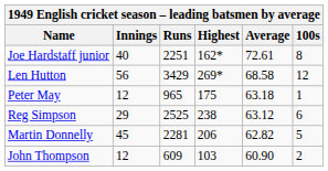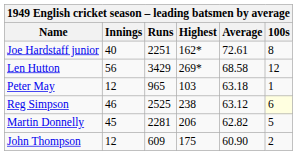 <table class="wikitable">
 <tr>
 <th bgcolor="#efefef" colspan="7">1949 English cricket season – leading batsmen by average</th>
 </tr>
 <tr bgcolor="#efefef">
 <th>Name</th>
 <th>Innings</th>
 <th>Runs</th>
 <th>Highest</th>
 <th>Average</th>
 <th>100s</th>
 </tr>
 <tr>
 <td><a href='#'>Joe Hardstaff junior</a></td>
 <td>40</td>
 <td>2251</td>
 <td>162*</td>
 <td>72.61</td>
 <td>8</td>
 </tr>
 <tr>
 <td><a href='#'>Len Hutton</a></td>
 <td>56</td>
 <td>3429</td>
 <td>269*</td>
 <td>68.58</td>
 <td>12</td>
 </tr>
 <tr>
 <td><a href='#'>Peter May</a></td>
 <td>12</td>
 <td>965</td>
-<td>175</td>
+<td>103</td>
 <td>63.18</td>
 <td>1</td>
 </tr>
 <tr>
 <td><a href='#'>Reg Simpson</a></td>
-<td>29</td>
+<td>46</td>
 <td>2525</td>
 <td>238</td>
 <td>63.12</td>
-<td>6</td>
+<td style="background: lightyellow;">6</td>
 </tr>
 <tr>
 <td><a href='#'>Martin Donnelly</a></td>
 <td>45</td>
 <td>2281</td>
 <td>206</td>
 <td>62.82</td>
 <td>5</td>
 </tr>
 <tr>
 <td><a href='#'>John Thompson</a></td>
 <td>12</td>
 <td>609</td>
-<td>103</td>
+<td>175</td>
 <td>60.90</td>
 <td>2</td>
 </tr>
 </table>
